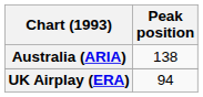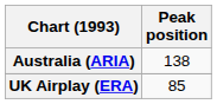 <table class="wikitable plainrowheaders" style="text-align:center">
 <tr>
 <th scope="col">Chart (1993)</th>
 <th scope="col">Peak<br>position</th>
 </tr>
 <tr>
 <th scope="row">Australia (<a href='#'>ARIA</a>)</th>
 <td>138</td>
 </tr>
 <tr>
 </tr>
 <tr>
 <th scope="row">UK Airplay (<a href='#'>ERA</a>)</th>
-<td>94</td>
+<td>85</td>
 </tr>
 </table>
